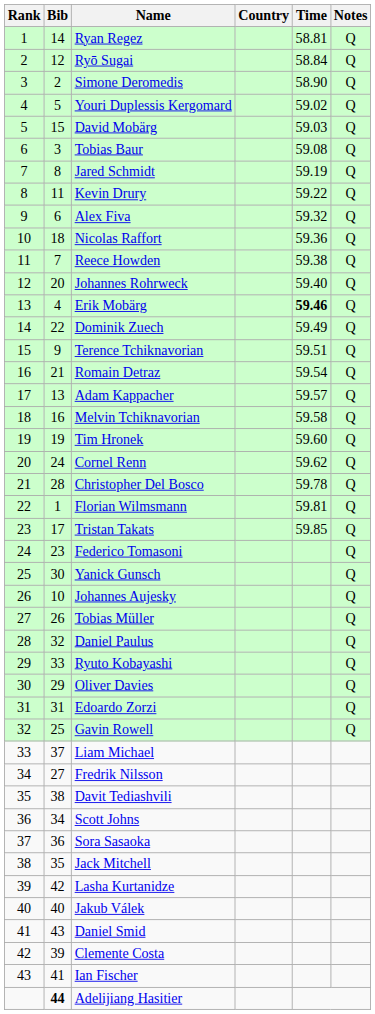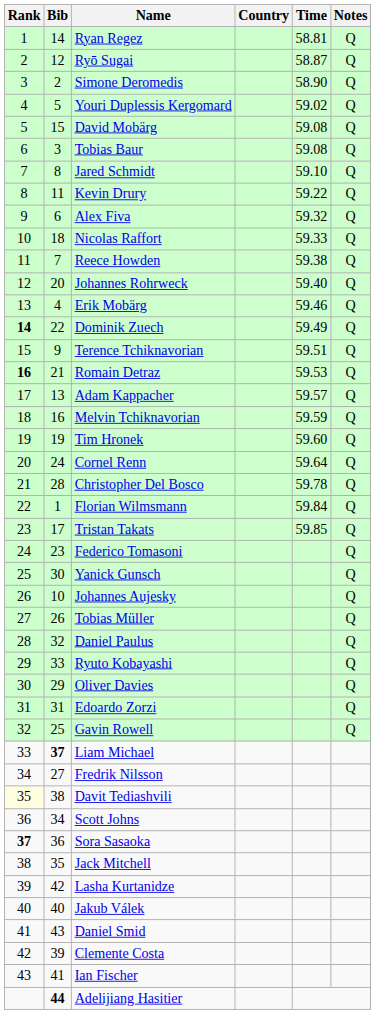 <table class="wikitable sortable" style="text-align:center">
 <tr>
 <th>Rank</th>
 <th>Bib</th>
 <th>Name</th>
 <th>Country</th>
 <th>Time</th>
 <th>Notes</th>
 </tr>
 <tr bgcolor=ccffcc>
 <td>1</td>
 <td>14</td>
 <td align=left><a href='#'>Ryan Regez</a></td>
 <td align=left></td>
 <td>58.81</td>
 <td>Q</td>
 </tr>
 <tr bgcolor=ccffcc>
 <td>2</td>
 <td>12</td>
 <td align=left><a href='#'>Ryō Sugai</a></td>
 <td align=left></td>
-<td>58.84</td>
+<td>58.87</td>
 <td>Q</td>
 </tr>
 <tr bgcolor=ccffcc>
 <td>3</td>
 <td>2</td>
 <td align=left><a href='#'>Simone Deromedis</a></td>
 <td align=left></td>
 <td>58.90</td>
 <td>Q</td>
 </tr>
 <tr bgcolor=ccffcc>
 <td>4</td>
 <td>5</td>
 <td align=left><a href='#'>Youri Duplessis Kergomard</a></td>
 <td align=left></td>
 <td>59.02</td>
 <td>Q</td>
 </tr>
 <tr bgcolor=ccffcc>
 <td>5</td>
 <td>15</td>
 <td align=left><a href='#'>David Mobärg</a></td>
 <td align=left></td>
-<td>59.03</td>
+<td>59.08</td>
 <td>Q</td>
 </tr>
 <tr bgcolor=ccffcc>
 <td>6</td>
 <td>3</td>
 <td align=left><a href='#'>Tobias Baur</a></td>
 <td align=left></td>
 <td>59.08</td>
 <td>Q</td>
 </tr>
 <tr bgcolor=ccffcc>
 <td>7</td>
 <td>8</td>
 <td align=left><a href='#'>Jared Schmidt</a></td>
 <td align=left></td>
-<td>59.19</td>
+<td>59.10</td>
 <td>Q</td>
 </tr>
 <tr bgcolor=ccffcc>
 <td>8</td>
 <td>11</td>
 <td align=left><a href='#'>Kevin Drury</a></td>
 <td align=left></td>
 <td>59.22</td>
 <td>Q</td>
 </tr>
 <tr bgcolor=ccffcc>
 <td>9</td>
 <td>6</td>
 <td align=left><a href='#'>Alex Fiva</a></td>
 <td align=left></td>
 <td>59.32</td>
 <td>Q</td>
 </tr>
 <tr bgcolor=ccffcc>
 <td>10</td>
 <td>18</td>
 <td align=left><a href='#'>Nicolas Raffort</a></td>
 <td align=left></td>
-<td>59.36</td>
+<td>59.33</td>
 <td>Q</td>
 </tr>
 <tr bgcolor=ccffcc>
 <td>11</td>
 <td>7</td>
 <td align=left><a href='#'>Reece Howden</a></td>
 <td align=left></td>
 <td>59.38</td>
 <td>Q</td>
 </tr>
 <tr bgcolor=ccffcc>
 <td>12</td>
 <td>20</td>
 <td align=left><a href='#'>Johannes Rohrweck</a></td>
 <td align=left></td>
 <td>59.40</td>
 <td>Q</td>
 </tr>
 <tr bgcolor=ccffcc>
 <td>13</td>
 <td>4</td>
 <td align=left><a href='#'>Erik Mobärg</a></td>
 <td align=left></td>
-<td><strong>59.46</strong></td>
+<td>59.46</td>
 <td>Q</td>
 </tr>
 <tr bgcolor=ccffcc>
-<td>14</td>
+<td><strong>14</strong></td>
 <td>22</td>
 <td align=left><a href='#'>Dominik Zuech</a></td>
 <td align=left></td>
 <td>59.49</td>
 <td>Q</td>
 </tr>
 <tr bgcolor=ccffcc>
 <td>15</td>
 <td>9</td>
 <td align=left><a href='#'>Terence Tchiknavorian</a></td>
 <td align=left></td>
 <td>59.51</td>
 <td>Q</td>
 </tr>
 <tr bgcolor=ccffcc>
-<td>16</td>
+<td><strong>16</strong></td>
 <td>21</td>
 <td align=left><a href='#'>Romain Detraz</a></td>
 <td align=left></td>
-<td>59.54</td>
+<td>59.53</td>
 <td>Q</td>
 </tr>
 <tr bgcolor=ccffcc>
 <td>17</td>
 <td>13</td>
 <td align=left><a href='#'>Adam Kappacher</a></td>
 <td align=left></td>
 <td>59.57</td>
 <td>Q</td>
 </tr>
 <tr bgcolor=ccffcc>
 <td>18</td>
 <td>16</td>
 <td align=left><a href='#'>Melvin Tchiknavorian</a></td>
 <td align=left></td>
-<td>59.58</td>
+<td>59.59</td>
 <td>Q</td>
 </tr>
 <tr bgcolor=ccffcc>
 <td>19</td>
 <td>19</td>
 <td align=left><a href='#'>Tim Hronek</a></td>
 <td align=left></td>
 <td>59.60</td>
 <td>Q</td>
 </tr>
 <tr bgcolor=ccffcc>
 <td>20</td>
 <td>24</td>
 <td align=left><a href='#'>Cornel Renn</a></td>
 <td align=left></td>
-<td>59.62</td>
+<td>59.64</td>
 <td>Q</td>
 </tr>
 <tr bgcolor=ccffcc>
 <td>21</td>
 <td>28</td>
 <td align=left><a href='#'>Christopher Del Bosco</a></td>
 <td align=left></td>
 <td>59.78</td>
 <td>Q</td>
 </tr>
 <tr bgcolor=ccffcc>
 <td>22</td>
 <td>1</td>
 <td align=left><a href='#'>Florian Wilmsmann</a></td>
 <td align=left></td>
-<td>59.81</td>
+<td>59.84</td>
 <td>Q</td>
 </tr>
 <tr bgcolor=ccffcc>
 <td>23</td>
 <td>17</td>
 <td align=left><a href='#'>Tristan Takats</a></td>
 <td align=left></td>
 <td>59.85</td>
 <td>Q</td>
 </tr>
 <tr bgcolor=ccffcc>
 <td>24</td>
 <td>23</td>
 <td align=left><a href='#'>Federico Tomasoni</a></td>
 <td align=left></td>
 <td></td>
 <td>Q</td>
 </tr>
 <tr bgcolor=ccffcc>
 <td>25</td>
 <td>30</td>
 <td align=left><a href='#'>Yanick Gunsch</a></td>
 <td align=left></td>
 <td></td>
 <td>Q</td>
 </tr>
 <tr bgcolor=ccffcc>
 <td>26</td>
 <td>10</td>
 <td align=left><a href='#'>Johannes Aujesky</a></td>
 <td align=left></td>
 <td></td>
 <td>Q</td>
 </tr>
 <tr bgcolor=ccffcc>
 <td>27</td>
 <td>26</td>
 <td align=left><a href='#'>Tobias Müller</a></td>
 <td align=left></td>
 <td></td>
 <td>Q</td>
 </tr>
 <tr bgcolor=ccffcc>
 <td>28</td>
 <td>32</td>
 <td align=left><a href='#'>Daniel Paulus</a></td>
 <td align=left></td>
 <td></td>
 <td>Q</td>
 </tr>
 <tr bgcolor=ccffcc>
 <td>29</td>
 <td>33</td>
 <td align=left><a href='#'>Ryuto Kobayashi</a></td>
 <td align=left></td>
 <td></td>
 <td>Q</td>
 </tr>
 <tr bgcolor=ccffcc>
 <td>30</td>
 <td>29</td>
 <td align=left><a href='#'>Oliver Davies</a></td>
 <td align=left></td>
 <td></td>
 <td>Q</td>
 </tr>
 <tr bgcolor=ccffcc>
 <td>31</td>
 <td>31</td>
 <td align=left><a href='#'>Edoardo Zorzi</a></td>
 <td align=left></td>
 <td></td>
 <td>Q</td>
 </tr>
 <tr bgcolor=ccffcc>
 <td>32</td>
 <td>25</td>
 <td align=left><a href='#'>Gavin Rowell</a></td>
 <td align=left></td>
 <td></td>
 <td>Q</td>
 </tr>
 <tr>
 <td>33</td>
-<td>37</td>
+<td><strong>37</strong></td>
 <td align=left><a href='#'>Liam Michael</a></td>
 <td align=left></td>
 <td></td>
 <td></td>
 </tr>
 <tr>
 <td>34</td>
 <td>27</td>
 <td align=left><a href='#'>Fredrik Nilsson</a></td>
 <td align=left></td>
 <td></td>
 <td></td>
 </tr>
 <tr>
-<td>35</td>
+<td style="background: lightyellow;">35</td>
 <td>38</td>
 <td align=left><a href='#'>Davit Tediashvili</a></td>
 <td align=left></td>
 <td></td>
 <td></td>
 </tr>
 <tr>
 <td>36</td>
 <td>34</td>
 <td align=left><a href='#'>Scott Johns</a></td>
 <td align=left></td>
 <td></td>
 <td></td>
 </tr>
 <tr>
-<td>37</td>
+<td><strong>37</strong></td>
 <td>36</td>
 <td align=left><a href='#'>Sora Sasaoka</a></td>
 <td align=left></td>
 <td></td>
 <td></td>
 </tr>
 <tr>
 <td>38</td>
 <td>35</td>
 <td align=left><a href='#'>Jack Mitchell</a></td>
 <td align=left></td>
 <td></td>
 <td></td>
 </tr>
 <tr>
 <td>39</td>
 <td>42</td>
 <td align=left><a href='#'>Lasha Kurtanidze</a></td>
 <td align=left></td>
 <td></td>
 <td></td>
 </tr>
 <tr>
 <td>40</td>
 <td>40</td>
 <td align=left><a href='#'>Jakub Válek</a></td>
 <td align=left></td>
 <td></td>
 <td></td>
 </tr>
 <tr>
 <td>41</td>
 <td>43</td>
 <td align=left><a href='#'>Daniel Smid</a></td>
 <td align=left></td>
 <td></td>
 <td></td>
 </tr>
 <tr>
 <td>42</td>
 <td>39</td>
 <td align=left><a href='#'>Clemente Costa</a></td>
 <td align=left></td>
 <td></td>
 <td></td>
 </tr>
 <tr>
 <td>43</td>
 <td>41</td>
 <td align=left><a href='#'>Ian Fischer</a></td>
 <td align=left></td>
 <td></td>
 <td></td>
 </tr>
 <tr>
 <td></td>
 <td><strong>44</strong></td>
 <td align=left><a href='#'>Adelijiang Hasitier</a></td>
 <td align=left></td>
 <td colspan=2></td>
 </tr>
 </table>
